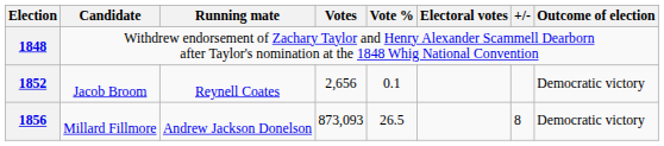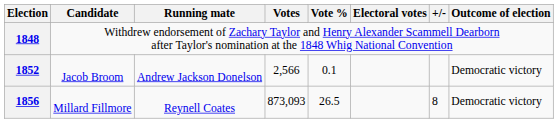 <table class="sortable wikitable" style="text-align:center">
 <tr>
 <th>Election</th>
 <th>Candidate</th>
 <th>Running mate</th>
 <th>Votes</th>
 <th>Vote %</th>
 <th>Electoral votes</th>
 <th>+/-</th>
 <th>Outcome of election</th>
 </tr>
 <tr>
 <th><a href='#'>1848</a></th>
 <td colspan="7">Withdrew endorsement of <a href='#'>Zachary Taylor</a> and <a href='#'>Henry Alexander Scammell Dearborn</a><br>after Taylor's nomination at the <a href='#'>1848 Whig National Convention</a></td>
 </tr>
 <tr>
 <th><a href='#'>1852</a></th>
 <td><br><a href='#'>Jacob Broom</a></td>
-<td><br><a href='#'>Reynell Coates</a></td>
-<td align="center">2,656</td>
+<td><br><a href='#'>Andrew Jackson Donelson</a></td>
+<td align="center">2,566</td>
 <td align="center">0.1</td>
 <td align="left"></td>
 <td align="left"></td>
 <td align="left">Democratic victory</td>
 </tr>
 <tr>
 <th><a href='#'>1856</a></th>
 <td><br><a href='#'>Millard Fillmore</a></td>
-<td><br><a href='#'>Andrew Jackson Donelson</a></td>
+<td><br><a href='#'>Reynell Coates</a></td>
 <td align="center">873,093</td>
 <td align="center">26.5</td>
 <td align="left"></td>
 <td align="left">8</td>
 <td align="left">Democratic victory</td>
 </tr>
 </table>
